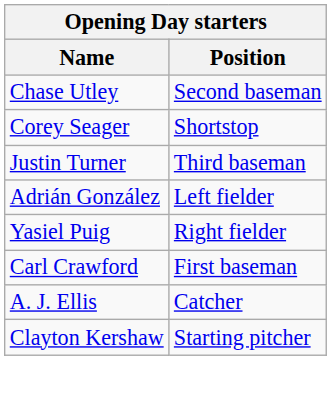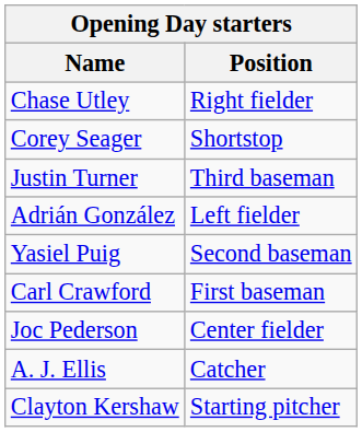 <table class="wikitable" style="text-align:left">
 <tr>
 <th colspan="2">Opening Day starters</th>
 </tr>
 <tr>
 <th>Name</th>
 <th>Position</th>
 </tr>
 <tr>
 <td><a href='#'>Chase Utley</a></td>
-<td><a href='#'>Second baseman</a></td>
+<td><a href='#'>Right fielder</a></td>
 </tr>
 <tr>
 <td><a href='#'>Corey Seager</a></td>
 <td><a href='#'>Shortstop</a></td>
 </tr>
 <tr>
 <td><a href='#'>Justin Turner</a></td>
 <td><a href='#'>Third baseman</a></td>
 </tr>
 <tr>
 <td><a href='#'>Adrián González</a></td>
 <td><a href='#'>Left fielder</a></td>
 </tr>
 <tr>
 <td><a href='#'>Yasiel Puig</a></td>
-<td><a href='#'>Right fielder</a></td>
+<td><a href='#'>Second baseman</a></td>
 </tr>
 <tr>
 <td><a href='#'>Carl Crawford</a></td>
 <td><a href='#'>First baseman</a></td>
+</tr>
+<tr>
+<td><a href='#'>Joc Pederson</a></td>
+<td><a href='#'>Center fielder</a></td>
 </tr>
 <tr>
 <td><a href='#'>A. J. Ellis</a></td>
 <td><a href='#'>Catcher</a></td>
 </tr>
 <tr>
 <td><a href='#'>Clayton Kershaw</a></td>
 <td><a href='#'>Starting pitcher</a></td>
 </tr>
 </table>
